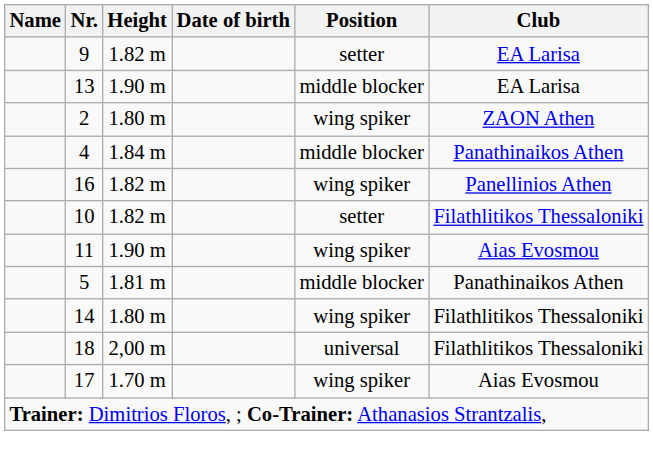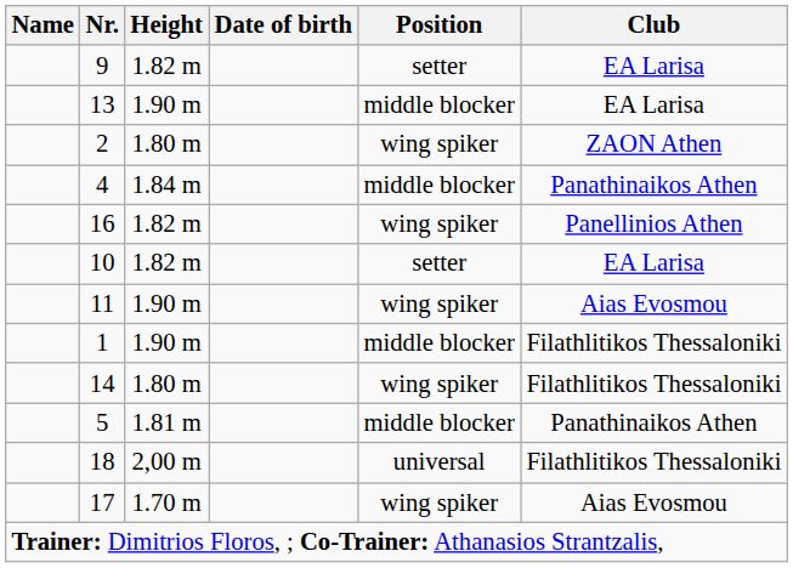 <table class="wikitable sortable" style="margin-bottom:0">
 <tr style="text-align:center; background:lavender;">
 <th>Name</th>
 <th>Nr.</th>
 <th>Height</th>
 <th>Date of birth</th>
 <th>Position</th>
 <th>Club</th>
 </tr>
 <tr style="text-align:center;">
 <td align="left"></td>
 <td>9</td>
 <td>1.82 m</td>
 <td></td>
 <td>setter</td>
 <td><a href='#'>EA Larisa</a></td>
 </tr>
 <tr style="text-align:center;">
 <td align="left"></td>
 <td>13</td>
 <td>1.90 m</td>
 <td></td>
 <td>middle blocker</td>
 <td>EA Larisa</td>
 </tr>
 <tr style="text-align:center;">
 <td align="left"></td>
 <td>2</td>
 <td>1.80 m</td>
 <td></td>
 <td>wing spiker</td>
 <td><a href='#'>ZAON Athen</a></td>
 </tr>
 <tr style="text-align:center;">
 <td align="left"></td>
 <td>4</td>
 <td>1.84 m</td>
 <td></td>
 <td>middle blocker</td>
 <td><a href='#'>Panathinaikos Athen</a></td>
 </tr>
 <tr style="text-align:center;">
 <td align="left"></td>
 <td>16</td>
 <td>1.82 m</td>
 <td></td>
 <td>wing spiker</td>
 <td><a href='#'>Panellinios Athen</a></td>
 </tr>
 <tr style="text-align:center;">
 <td align="left"></td>
 <td>10</td>
 <td>1.82 m</td>
 <td></td>
 <td>setter</td>
-<td><a href='#'>Filathlitikos Thessaloniki</a></td>
+<td><a href='#'>EA Larisa</a></td>
 </tr>
 <tr style="text-align:center;">
 <td align="left"></td>
 <td>11</td>
 <td>1.90 m</td>
 <td></td>
 <td>wing spiker</td>
 <td><a href='#'>Aias Evosmou</a></td>
 </tr>
 <tr style="text-align:center;">
 <td align="left"></td>
-<td>5</td>
-<td>1.81 m</td>
+<td>1</td>
+<td>1.90 m</td>
 <td></td>
 <td>middle blocker</td>
-<td>Panathinaikos Athen</td>
+<td>Filathlitikos Thessaloniki</td>
 </tr>
 <tr style="text-align:center;">
 <td align="left"></td>
 <td>14</td>
 <td>1.80 m</td>
 <td></td>
 <td>wing spiker</td>
 <td>Filathlitikos Thessaloniki</td>
+</tr>
+<tr style="text-align:center;">
+<td align="left"></td>
+<td>5</td>
+<td>1.81 m</td>
+<td></td>
+<td>middle blocker</td>
+<td>Panathinaikos Athen</td>
 </tr>
 <tr style="text-align:center;">
 <td align="left"></td>
 <td>18</td>
 <td>2,00 m</td>
 <td></td>
 <td>universal</td>
 <td>Filathlitikos Thessaloniki</td>
 </tr>
 <tr style="text-align:center;">
 <td align="left"></td>
 <td>17</td>
 <td>1.70 m</td>
 <td></td>
 <td>wing spiker</td>
 <td>Aias Evosmou</td>
 </tr>
 <tr class="sortbottom">
 <td colspan="6"><strong>Trainer:</strong> <a href='#'>Dimitrios Floros</a>, ; <strong>Co-Trainer:</strong> <a href='#'>Athanasios Strantzalis</a>, </td>
 </tr>
 </table>
